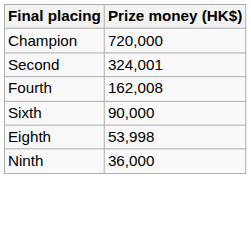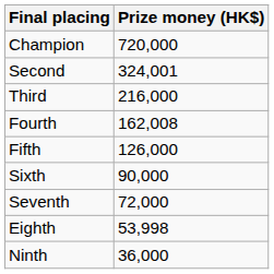 <table class="wikitable">
 <tr>
 <th>Final placing</th>
 <th>Prize money (HK$)</th>
 </tr>
 <tr>
 <td>Champion</td>
 <td>720,000</td>
 </tr>
 <tr>
 <td>Second</td>
 <td>324,001</td>
 </tr>
 <tr>
+<td>Third</td>
+<td>216,000</td>
+</tr>
+<tr>
 <td>Fourth</td>
 <td>162,008</td>
 </tr>
 <tr>
+<td>Fifth</td>
+<td>126,000</td>
+</tr>
+<tr>
 <td>Sixth</td>
 <td>90,000</td>
+</tr>
+<tr>
+<td>Seventh</td>
+<td>72,000</td>
 </tr>
 <tr>
 <td>Eighth</td>
 <td>53,998</td>
 </tr>
 <tr>
 <td>Ninth</td>
 <td>36,000</td>
 </tr>
 </table>
